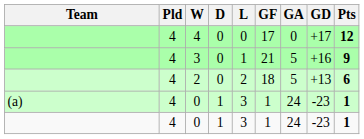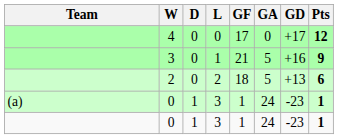 <table class=wikitable style="text-align:center">
 <tr>
 <th width=175>Team</th>
-<th width=20>Pld</th>
 <th width=20>W</th>
 <th width=20>D</th>
 <th width=20>L</th>
 <th width=20>GF</th>
 <th width=20>GA</th>
 <th width=20>GD</th>
 <th width=20>Pts</th>
 </tr>
 <tr style="background:#AAFFAA;">
 <td align=left></td>
 <td>4</td>
-<td>4</td>
 <td>0</td>
 <td>0</td>
 <td>17</td>
 <td>0</td>
 <td>+17</td>
 <td><strong>12</strong></td>
 </tr>
 <tr style="background:#AAFFAA;">
 <td align=left></td>
-<td>4</td>
 <td>3</td>
 <td>0</td>
 <td>1</td>
 <td>21</td>
 <td>5</td>
 <td>+16</td>
 <td><strong>9</strong></td>
 </tr>
 <tr style="background:#ccffcc;">
 <td align=left></td>
-<td>4</td>
 <td>2</td>
 <td>0</td>
 <td>2</td>
 <td>18</td>
 <td>5</td>
 <td>+13</td>
 <td><strong>6</strong></td>
 </tr>
 <tr style="background:#ccffcc;">
 <td align=left> (a)</td>
-<td>4</td>
 <td>0</td>
 <td>1</td>
 <td>3</td>
 <td>1</td>
 <td>24</td>
 <td>-23</td>
 <td><strong>1</strong></td>
 </tr>
 <tr>
 <td align=left></td>
-<td>4</td>
 <td>0</td>
 <td>1</td>
 <td>3</td>
 <td>1</td>
 <td>24</td>
 <td>-23</td>
 <td><strong>1</strong></td>
 </tr>
 </table>
